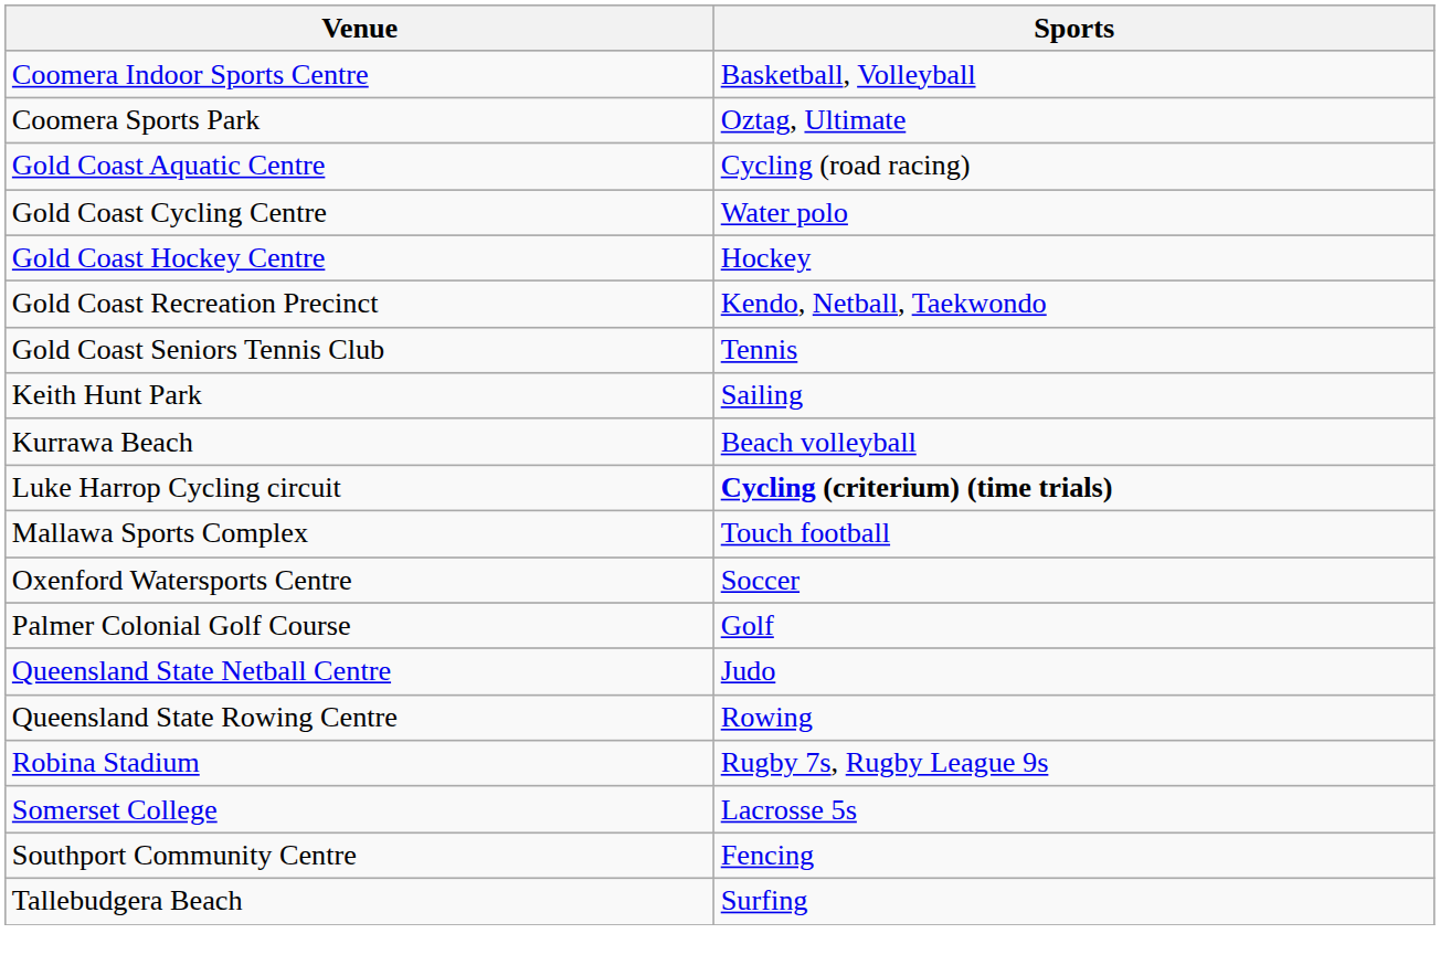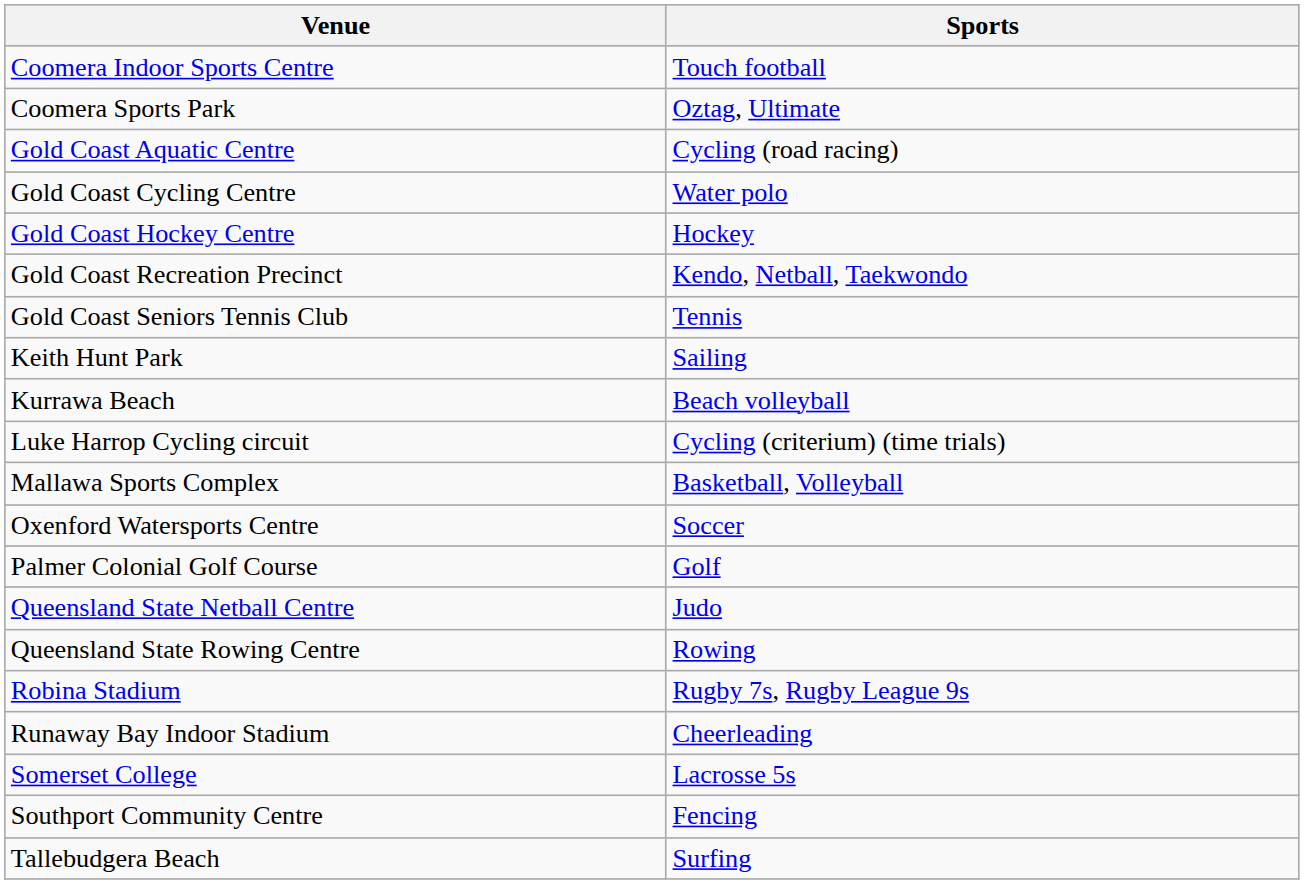 <table class="wikitable sortable" style="width:790px;">
 <tr>
 <th rowspan="1">Venue</th>
 <th colspan="1" class="unsortable">Sports</th>
 </tr>
 <tr>
 <td><a href='#'>Coomera Indoor Sports Centre</a></td>
-<td><a href='#'>Basketball</a>, <a href='#'>Volleyball</a></td>
+<td><a href='#'>Touch football</a></td>
 </tr>
 <tr>
 <td>Coomera Sports Park</td>
 <td><a href='#'>Oztag</a>, <a href='#'>Ultimate</a></td>
 </tr>
 <tr>
 <td><a href='#'>Gold Coast Aquatic Centre</a></td>
 <td><a href='#'>Cycling</a> (road racing)</td>
 </tr>
 <tr>
 <td>Gold Coast Cycling Centre</td>
 <td><a href='#'>Water polo</a></td>
 </tr>
 <tr>
 <td><a href='#'>Gold Coast Hockey Centre</a></td>
 <td><a href='#'>Hockey</a></td>
 </tr>
 <tr>
 <td>Gold Coast Recreation Precinct</td>
 <td><a href='#'>Kendo</a>, <a href='#'>Netball</a>, <a href='#'>Taekwondo</a></td>
 </tr>
 <tr>
 <td>Gold Coast Seniors Tennis Club</td>
 <td><a href='#'>Tennis</a></td>
 </tr>
 <tr>
 <td>Keith Hunt Park</td>
 <td><a href='#'>Sailing</a></td>
 </tr>
 <tr>
 <td>Kurrawa Beach</td>
 <td><a href='#'>Beach volleyball</a></td>
 </tr>
 <tr>
 <td>Luke Harrop Cycling circuit</td>
-<td><strong><a href='#'>Cycling</a> (criterium) (time trials)</strong></td>
+<td><a href='#'>Cycling</a> (criterium) (time trials)</td>
 </tr>
 <tr>
 <td>Mallawa Sports Complex</td>
-<td><a href='#'>Touch football</a></td>
+<td><a href='#'>Basketball</a>, <a href='#'>Volleyball</a></td>
 </tr>
 <tr>
 <td>Oxenford Watersports Centre</td>
 <td><a href='#'>Soccer</a></td>
 </tr>
 <tr>
 <td>Palmer Colonial Golf Course</td>
 <td><a href='#'>Golf</a></td>
 </tr>
 <tr>
 <td><a href='#'>Queensland State Netball Centre</a></td>
 <td><a href='#'>Judo</a></td>
 </tr>
 <tr>
 <td>Queensland State Rowing Centre</td>
 <td><a href='#'>Rowing</a></td>
 </tr>
 <tr>
 <td><a href='#'>Robina Stadium</a></td>
 <td><a href='#'>Rugby 7s</a>, <a href='#'>Rugby League 9s</a></td>
 </tr>
 <tr>
+<td>Runaway Bay Indoor Stadium</td>
+<td><a href='#'>Cheerleading</a></td>
+</tr>
+<tr>
 <td><a href='#'>Somerset College</a></td>
 <td><a href='#'>Lacrosse 5s</a></td>
 </tr>
 <tr>
 <td>Southport Community Centre</td>
 <td><a href='#'>Fencing</a></td>
 </tr>
 <tr>
 <td>Tallebudgera Beach</td>
 <td><a href='#'>Surfing</a></td>
 </tr>
 </table>
